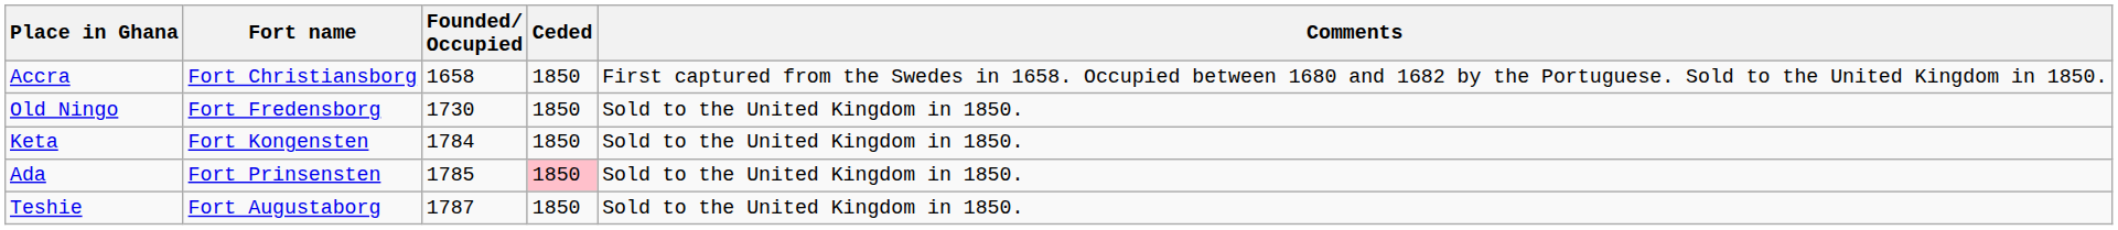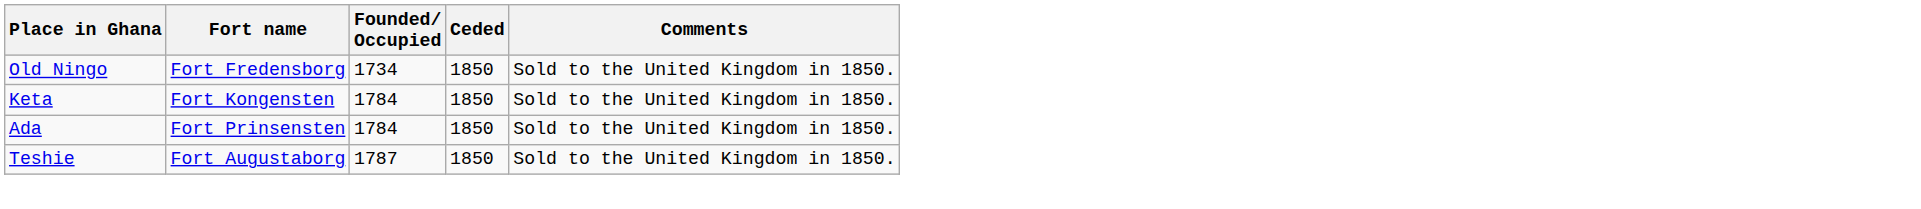 <table class="wikitable sortable">
 <tr>
 <th>Place in Ghana</th>
 <th>Fort name</th>
 <th>Founded/<br>Occupied</th>
 <th>Ceded</th>
 <th>Comments</th>
 </tr>
 <tr>
-<td><a href='#'>Accra</a></td>
-<td><a href='#'>Fort Christiansborg</a></td>
-<td>1658</td>
-<td>1850</td>
-<td>First captured from the Swedes in 1658. Occupied between 1680 and 1682 by the Portuguese. Sold to the United Kingdom in 1850.</td>
-</tr>
-<tr>
 <td><a href='#'>Old Ningo</a></td>
 <td><a href='#'>Fort Fredensborg</a></td>
-<td>1730</td>
+<td>1734</td>
 <td>1850</td>
 <td>Sold to the United Kingdom in 1850.</td>
 </tr>
 <tr>
 <td><a href='#'>Keta</a></td>
 <td><a href='#'>Fort Kongensten</a></td>
 <td>1784</td>
 <td>1850</td>
 <td>Sold to the United Kingdom in 1850.</td>
 </tr>
 <tr>
 <td><a href='#'>Ada</a></td>
 <td><a href='#'>Fort Prinsensten</a></td>
-<td>1785</td>
-<td style="background: pink;">1850</td>
+<td>1784</td>
+<td>1850</td>
 <td>Sold to the United Kingdom in 1850.</td>
 </tr>
 <tr>
 <td><a href='#'>Teshie</a></td>
 <td><a href='#'>Fort Augustaborg</a></td>
 <td>1787</td>
 <td>1850</td>
 <td>Sold to the United Kingdom in 1850.</td>
 </tr>
 </table>
